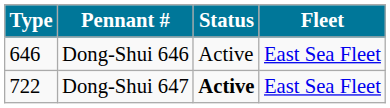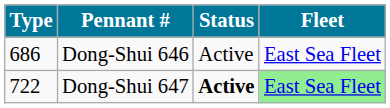 <table class="wikitable">
 <tr>
 <th style="background:#079;color:#fff;">Type</th>
 <th style="background:#079;color:#fff;">Pennant #</th>
 <th style="background:#079;color:#fff;">Status</th>
 <th style="background:#079;color:#fff;">Fleet</th>
 </tr>
 <tr>
-<td>646</td>
+<td>686</td>
 <td>Dong-Shui 646</td>
 <td>Active</td>
 <td><a href='#'>East Sea Fleet</a></td>
 </tr>
 <tr>
 <td>722</td>
 <td>Dong-Shui 647</td>
 <td><strong>Active</strong></td>
-<td><a href='#'>East Sea Fleet</a></td>
+<td style="background: lightgreen;"><a href='#'>East Sea Fleet</a></td>
 </tr>
 </table>
